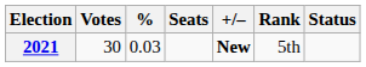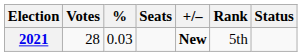 <table class="wikitable" style="text-align:right">
 <tr>
 <th>Election</th>
 <th>Votes</th>
 <th>%</th>
 <th>Seats</th>
 <th>+/–</th>
 <th>Rank</th>
 <th>Status</th>
 </tr>
 <tr>
 <th><a href='#'>2021</a></th>
-<td>30</td>
+<td>28</td>
 <td>0.03</td>
 <td></td>
 <td><strong>New</strong></td>
 <td>5th</td>
 <td></td>
 </tr>
 </table>
